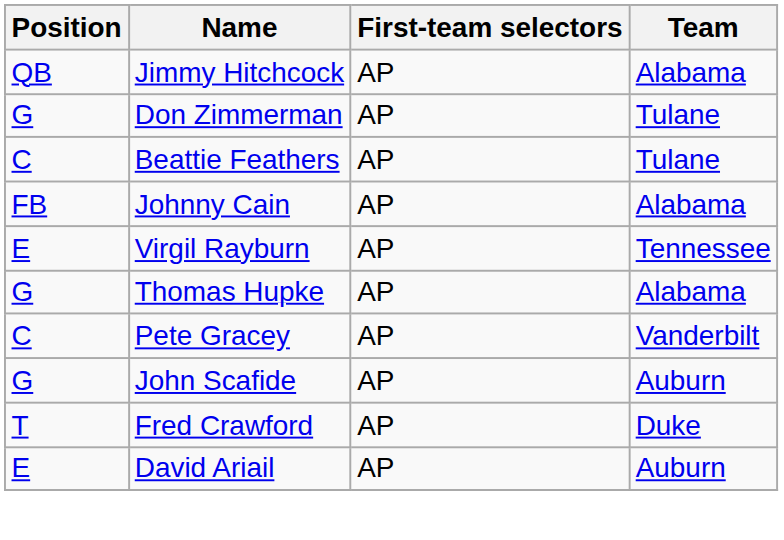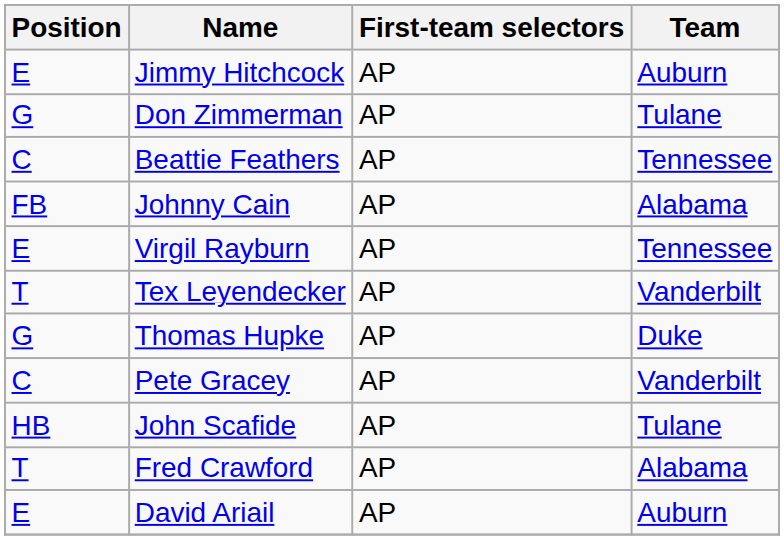 <table class="wikitable" style="font-size: 90%">
 <tr>
 <th>Position</th>
 <th>Name</th>
 <th>First-team selectors</th>
 <th>Team</th>
 </tr>
 <tr>
-<td><a href='#'>QB</a></td>
+<td><a href='#'>E</a></td>
 <td><a href='#'>Jimmy Hitchcock</a></td>
 <td>AP</td>
-<td><a href='#'>Alabama</a></td>
+<td><a href='#'>Auburn</a></td>
 </tr>
 <tr>
 <td><a href='#'>G</a></td>
 <td><a href='#'>Don Zimmerman</a></td>
 <td>AP</td>
 <td><a href='#'>Tulane</a></td>
 </tr>
 <tr>
 <td><a href='#'>C</a></td>
 <td><a href='#'>Beattie Feathers</a></td>
 <td>AP</td>
-<td><a href='#'>Tulane</a></td>
+<td><a href='#'>Tennessee</a></td>
 </tr>
 <tr>
 <td><a href='#'>FB</a></td>
 <td><a href='#'>Johnny Cain</a></td>
 <td>AP</td>
 <td><a href='#'>Alabama</a></td>
 </tr>
 <tr>
 <td><a href='#'>E</a></td>
 <td><a href='#'>Virgil Rayburn</a></td>
 <td>AP</td>
 <td><a href='#'>Tennessee</a></td>
 </tr>
 <tr>
+<td><a href='#'>T</a></td>
+<td><a href='#'>Tex Leyendecker</a></td>
+<td>AP</td>
+<td><a href='#'>Vanderbilt</a></td>
+</tr>
+<tr>
 <td><a href='#'>G</a></td>
 <td><a href='#'>Thomas Hupke</a></td>
 <td>AP</td>
-<td><a href='#'>Alabama</a></td>
+<td><a href='#'>Duke</a></td>
 </tr>
 <tr>
 <td><a href='#'>C</a></td>
 <td><a href='#'>Pete Gracey</a></td>
 <td>AP</td>
 <td><a href='#'>Vanderbilt</a></td>
 </tr>
 <tr>
-<td><a href='#'>G</a></td>
+<td><a href='#'>HB</a></td>
 <td><a href='#'>John Scafide</a></td>
 <td>AP</td>
-<td><a href='#'>Auburn</a></td>
+<td><a href='#'>Tulane</a></td>
 </tr>
 <tr>
 <td><a href='#'>T</a></td>
 <td><a href='#'>Fred Crawford</a></td>
 <td>AP</td>
-<td><a href='#'>Duke</a></td>
+<td><a href='#'>Alabama</a></td>
 </tr>
 <tr>
 <td><a href='#'>E</a></td>
 <td><a href='#'>David Ariail</a></td>
 <td>AP</td>
 <td><a href='#'>Auburn</a></td>
 </tr>
 <tr>
 </tr>
 </table>
